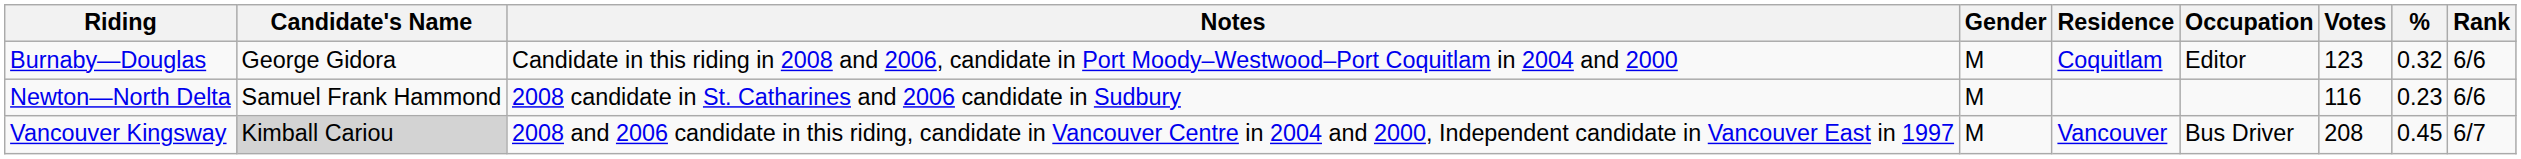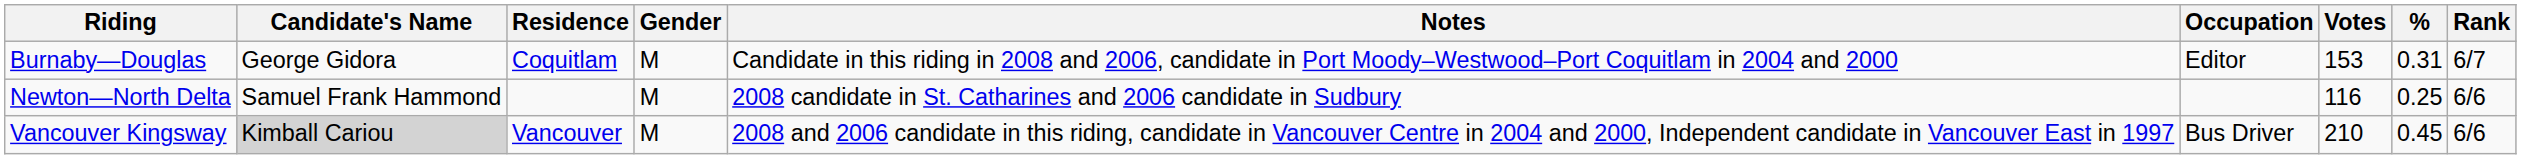 <table class="wikitable sortable">
 <tr>
 <th>Riding<br></th>
 <th>Candidate's Name</th>
+<th>Residence</th>
+<th>Gender</th>
 <th>Notes</th>
-<th>Gender</th>
-<th>Residence</th>
 <th>Occupation</th>
 <th>Votes</th>
 <th>%</th>
 <th>Rank</th>
 </tr>
 <tr>
 <td><a href='#'>Burnaby—Douglas</a></td>
 <td>George Gidora</td>
+<td><a href='#'>Coquitlam</a></td>
+<td>M</td>
 <td>Candidate in this riding in <a href='#'>2008</a> and <a href='#'>2006</a>, candidate in <a href='#'>Port Moody–Westwood–Port Coquitlam</a> in <a href='#'>2004</a> and <a href='#'>2000</a></td>
-<td>M</td>
-<td><a href='#'>Coquitlam</a></td>
 <td>Editor</td>
-<td>123</td>
-<td>0.32</td>
-<td>6/6</td>
+<td>153</td>
+<td>0.31</td>
+<td>6/7</td>
 </tr>
 <tr>
 <td><a href='#'>Newton—North Delta</a></td>
 <td>Samuel Frank Hammond</td>
+<td></td>
+<td>M</td>
 <td><a href='#'>2008</a> candidate in <a href='#'>St. Catharines</a> and <a href='#'>2006</a> candidate in <a href='#'>Sudbury</a></td>
-<td>M</td>
-<td></td>
 <td></td>
 <td>116</td>
-<td>0.23</td>
+<td>0.25</td>
 <td>6/6</td>
 </tr>
 <tr>
 <td><a href='#'>Vancouver Kingsway</a></td>
 <td style="background: lightgrey;">Kimball Cariou</td>
+<td><a href='#'>Vancouver</a></td>
+<td>M</td>
 <td><a href='#'>2008</a> and <a href='#'>2006</a> candidate in this riding, candidate in <a href='#'>Vancouver Centre</a> in <a href='#'>2004</a> and <a href='#'>2000</a>, Independent candidate in <a href='#'>Vancouver East</a> in <a href='#'>1997</a></td>
-<td>M</td>
-<td><a href='#'>Vancouver</a></td>
 <td>Bus Driver</td>
-<td>208</td>
+<td>210</td>
 <td>0.45</td>
-<td>6/7</td>
+<td>6/6</td>
 </tr>
 </table>
